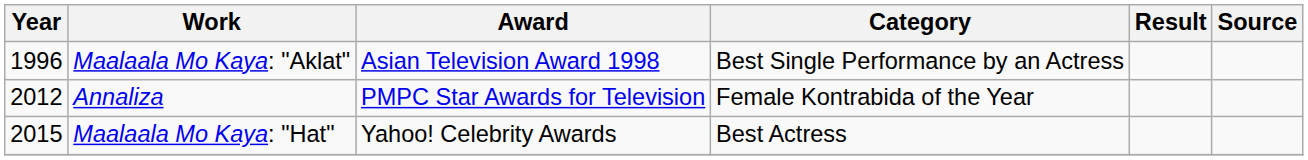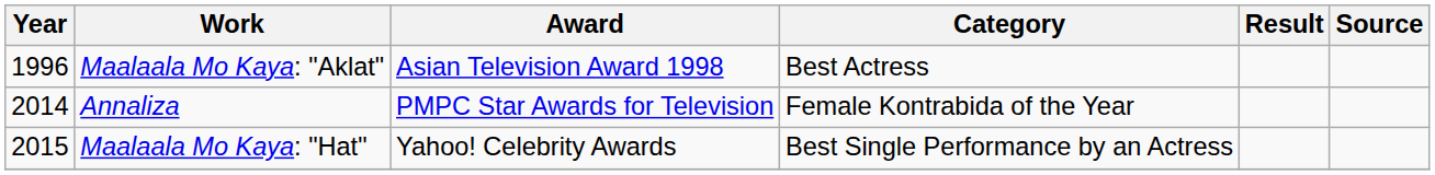 <table class="wikitable">
 <tr>
 <th>Year</th>
 <th>Work</th>
 <th>Award</th>
 <th>Category</th>
 <th>Result</th>
 <th>Source </th>
 </tr>
 <tr>
 <td>1996</td>
 <td><em><a href='#'>Maalaala Mo Kaya</a></em>: "Aklat"</td>
 <td><a href='#'>Asian Television Award 1998</a></td>
-<td>Best Single Performance by an Actress</td>
+<td>Best Actress</td>
 <td></td>
 <td></td>
 </tr>
 <tr>
-<td>2012</td>
+<td>2014</td>
 <td><em><a href='#'>Annaliza</a></em></td>
 <td><a href='#'>PMPC Star Awards for Television</a></td>
 <td>Female Kontrabida of the Year</td>
 <td></td>
 <td></td>
 </tr>
 <tr>
 <td>2015</td>
 <td><em><a href='#'>Maalaala Mo Kaya</a></em>: "Hat"</td>
 <td>Yahoo! Celebrity Awards</td>
-<td>Best Actress</td>
+<td>Best Single Performance by an Actress</td>
 <td></td>
 <td></td>
 </tr>
 <tr>
 </tr>
 </table>
